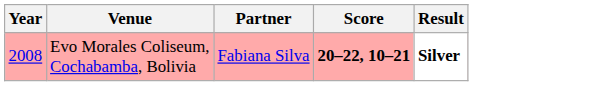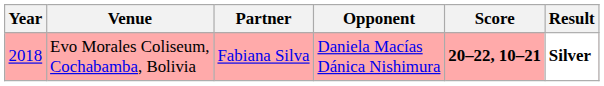 <table class="sortable wikitable" style="font-size: 90%;">
 <tr>
 <th>Year</th>
 <th>Venue</th>
 <th>Partner</th>
+<th>Opponent</th>
 <th>Score</th>
 <th>Result</th>
 </tr>
 <tr style="background:#FFAAAA">
-<td align="center"><a href='#'>2008</a></td>
+<td align="center"><a href='#'>2018</a></td>
 <td align="left">Evo Morales Coliseum,<br><a href='#'>Cochabamba</a>, Bolivia</td>
 <td align="left"> <a href='#'>Fabiana Silva</a></td>
+<td align="left"> <a href='#'>Daniela Macías</a> <br>  <a href='#'>Dánica Nishimura</a></td>
 <td align="left"><strong>20–22, 10–21</strong></td>
 <td style="text-align:left; background:white"> <strong>Silver</strong></td>
 </tr>
 </table>
